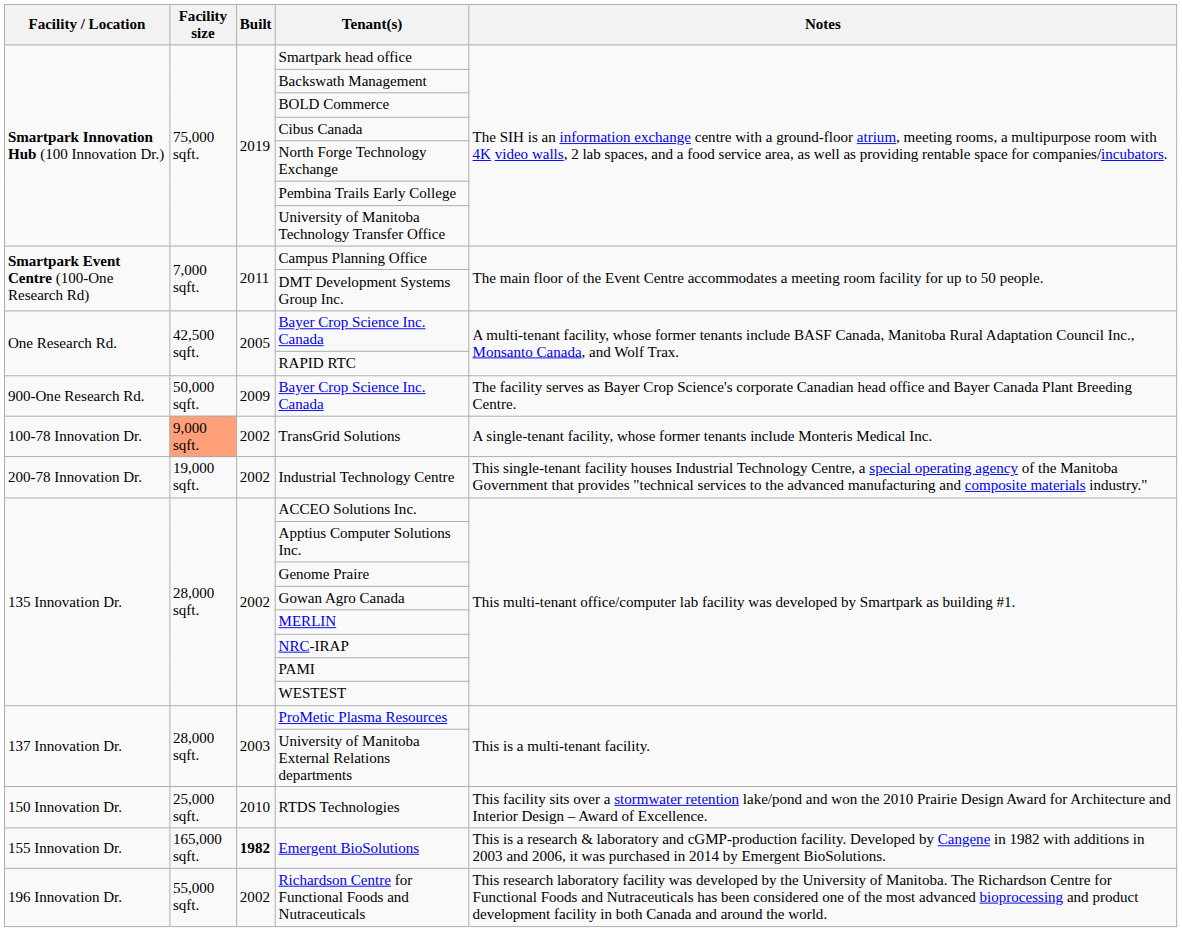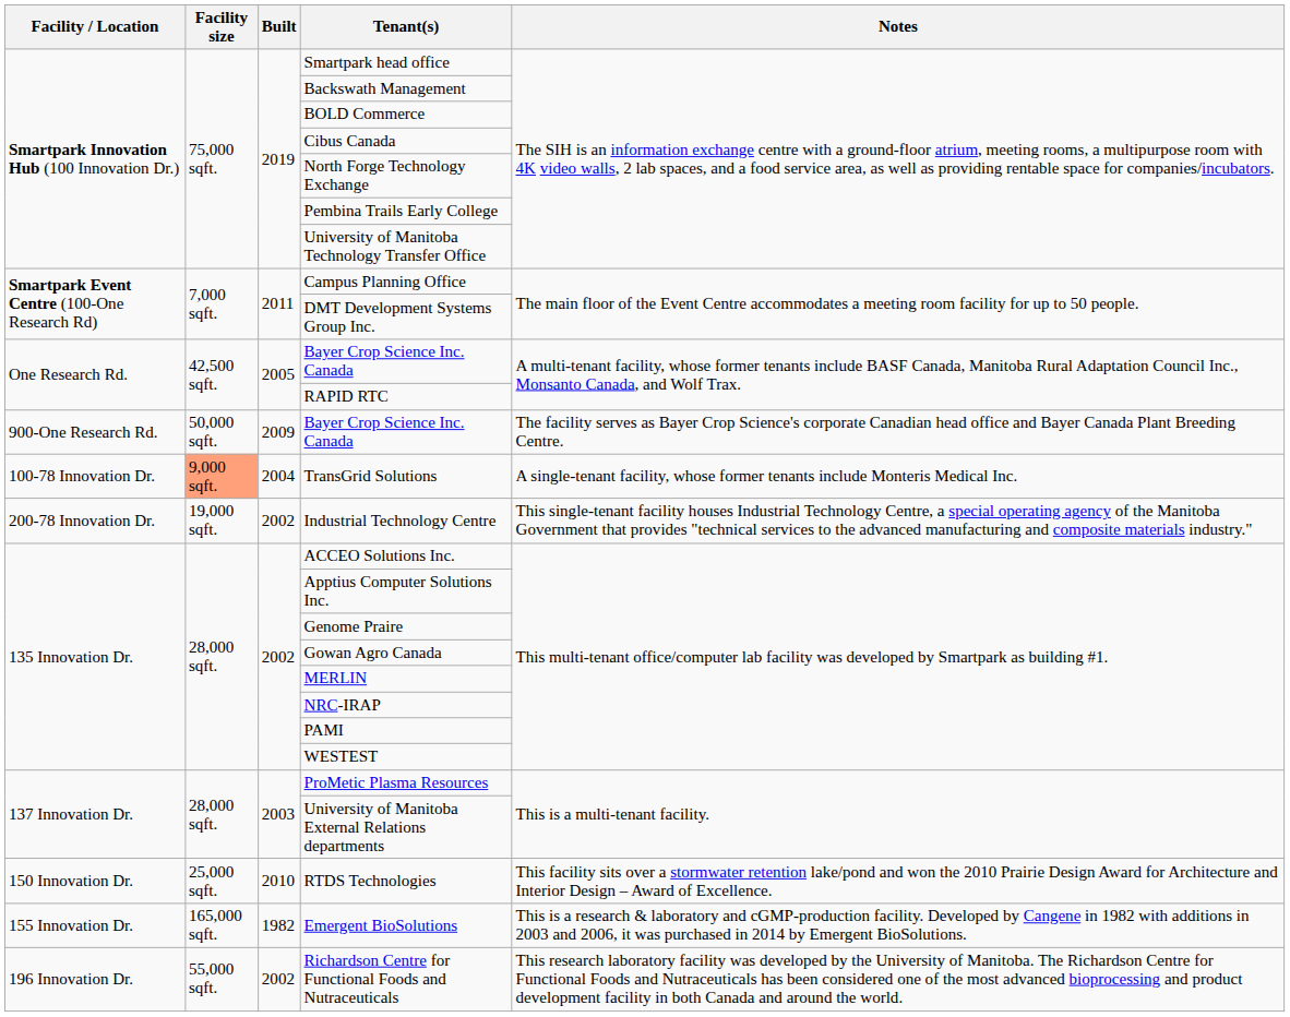 <table class="wikitable">
 <tr>
 <th>Facility / Location</th>
 <th>Facility size</th>
 <th>Built</th>
 <th>Tenant(s)</th>
 <th>Notes</th>
 </tr>
 <tr>
 <td rowspan="7"><strong>Smartpark Innovation Hub</strong> (100 Innovation Dr.)</td>
 <td rowspan="7">75,000 sqft.</td>
 <td rowspan="7">2019</td>
 <td>Smartpark head office</td>
 <td rowspan="7">The SIH is an <a href='#'>information exchange</a> centre with a ground-floor <a href='#'>atrium</a>, meeting rooms, a multipurpose room with <a href='#'>4K</a> <a href='#'>video walls</a>, 2 lab spaces, and a food service area, as well as providing rentable space for companies/<a href='#'>incubators</a>.</td>
 </tr>
 <tr>
 <td>Backswath Management</td>
 </tr>
 <tr>
 <td>BOLD Commerce</td>
 </tr>
 <tr>
 <td>Cibus Canada</td>
 </tr>
 <tr>
 <td>North Forge Technology Exchange</td>
 </tr>
 <tr>
 <td>Pembina Trails Early College</td>
 </tr>
 <tr>
 <td>University of Manitoba Technology Transfer Office</td>
 </tr>
 <tr>
 <td rowspan="2"><strong>Smartpark Event Centre</strong> (100-One Research Rd)</td>
 <td rowspan="2">7,000 sqft.</td>
 <td rowspan="2">2011</td>
 <td>Campus Planning Office</td>
 <td rowspan="2">The main floor of the Event Centre accommodates a meeting room facility for up to 50 people.</td>
 </tr>
 <tr>
 <td>DMT Development Systems Group Inc.</td>
 </tr>
 <tr>
 <td rowspan="2">One Research Rd.</td>
 <td rowspan="2">42,500 sqft.</td>
 <td rowspan="2">2005</td>
 <td><a href='#'>Bayer Crop Science Inc. Canada</a></td>
 <td rowspan="2">A multi-tenant facility, whose former tenants include BASF Canada, Manitoba Rural Adaptation Council Inc., <a href='#'>Monsanto Canada</a>, and Wolf Trax.</td>
 </tr>
 <tr>
 <td>RAPID RTC</td>
 </tr>
 <tr>
 <td>900-One Research Rd.</td>
 <td>50,000 sqft.</td>
 <td>2009</td>
 <td><a href='#'>Bayer Crop Science Inc. Canada</a></td>
 <td>The facility serves as Bayer Crop Science's corporate Canadian head office and Bayer Canada Plant Breeding Centre.</td>
 </tr>
 <tr>
 <td>100-78 Innovation Dr.</td>
 <td style="background: lightsalmon;">9,000 sqft.</td>
-<td>2002</td>
+<td>2004</td>
 <td>TransGrid Solutions</td>
 <td>A single-tenant facility, whose former tenants include Monteris Medical Inc.</td>
 </tr>
 <tr>
 <td>200-78 Innovation Dr.</td>
 <td>19,000 sqft.</td>
 <td>2002</td>
 <td>Industrial Technology Centre</td>
 <td>This single-tenant facility houses Industrial Technology Centre, a <a href='#'>special operating agency</a> of the Manitoba Government that provides "technical services to the advanced manufacturing and <a href='#'>composite materials</a> industry."</td>
 </tr>
 <tr>
 <td rowspan="8">135 Innovation Dr.</td>
 <td rowspan="8">28,000 sqft.</td>
 <td rowspan="8">2002</td>
 <td>ACCEO Solutions Inc.</td>
 <td rowspan="8">This multi-tenant office/computer lab facility was developed by Smartpark as building #1.</td>
 </tr>
 <tr>
 <td>Apptius Computer Solutions Inc.</td>
 </tr>
 <tr>
 <td>Genome Praire</td>
 </tr>
 <tr>
 <td>Gowan Agro Canada</td>
 </tr>
 <tr>
 <td><a href='#'>MERLIN</a></td>
 </tr>
 <tr>
 <td><a href='#'>NRC</a>-IRAP</td>
 </tr>
 <tr>
 <td>PAMI</td>
 </tr>
 <tr>
 <td>WESTEST</td>
 </tr>
 <tr>
 <td rowspan="2">137 Innovation Dr.</td>
 <td rowspan="2">28,000 sqft.</td>
 <td rowspan="2">2003</td>
 <td><a href='#'>ProMetic Plasma Resources</a></td>
 <td rowspan="2">This is a multi-tenant facility.</td>
 </tr>
 <tr>
 <td>University of Manitoba External Relations departments</td>
 </tr>
 <tr>
 <td>150 Innovation Dr.</td>
 <td>25,000 sqft.</td>
 <td>2010</td>
 <td>RTDS Technologies</td>
 <td>This facility sits over a <a href='#'>stormwater retention</a> lake/pond and won the 2010 Prairie Design Award for Architecture and Interior Design – Award of Excellence.</td>
 </tr>
 <tr>
 <td>155 Innovation Dr.</td>
 <td>165,000 sqft.</td>
-<td><strong>1982</strong></td>
+<td>1982</td>
 <td><a href='#'>Emergent BioSolutions</a></td>
 <td>This is a research & laboratory and cGMP-production facility. Developed by <a href='#'>Cangene</a> in 1982 with additions in 2003 and 2006, it was purchased in 2014 by Emergent BioSolutions.</td>
 </tr>
 <tr>
 <td>196 Innovation Dr.</td>
 <td>55,000 sqft.</td>
 <td>2002</td>
 <td><a href='#'>Richardson Centre</a> for Functional Foods and Nutraceuticals</td>
 <td>This research laboratory facility was developed by the University of Manitoba. The Richardson Centre for Functional Foods and Nutraceuticals has been considered one of the most advanced <a href='#'>bioprocessing</a> and product development facility in both Canada and around the world.</td>
 </tr>
 </table>
